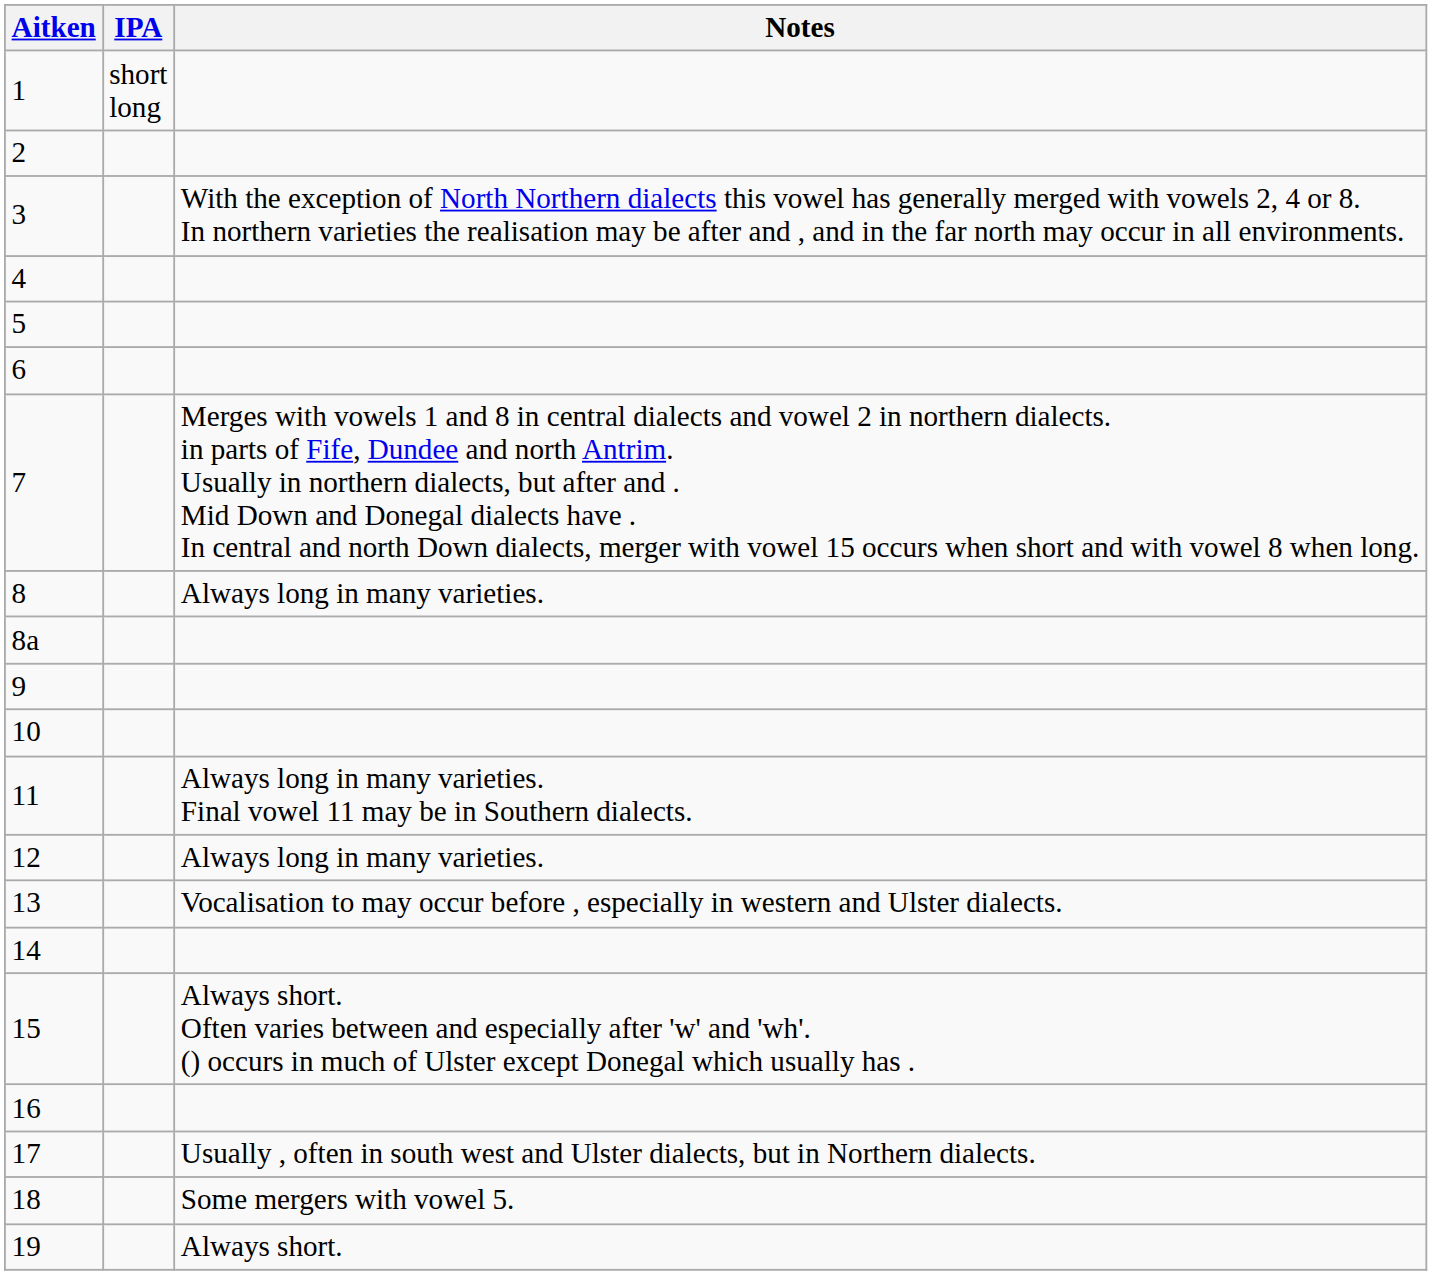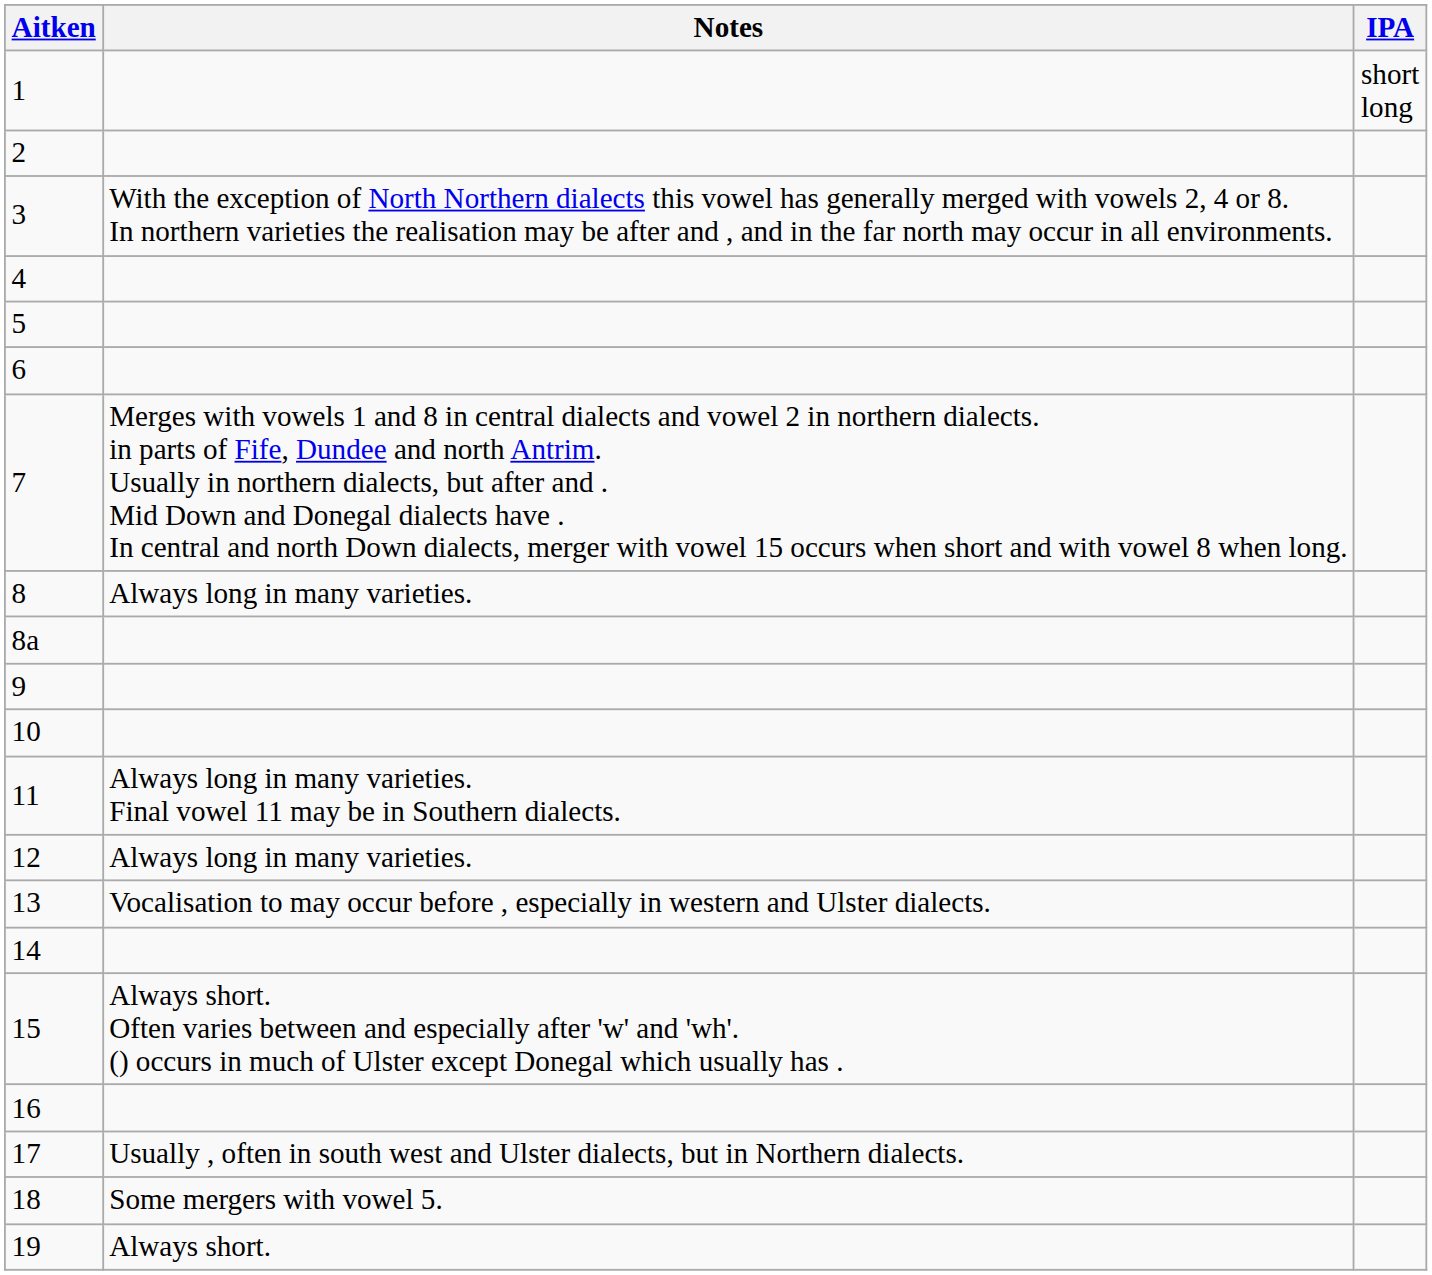 <table class="wikitable" border="1">
 <tr>
 <th><a href='#'>Aitken</a></th>
+<th>Notes</th>
 <th><a href='#'>IPA</a></th>
-<th>Notes</th>
 </tr>
 <tr>
 <td>1</td>
+<td></td>
 <td>short <br>long </td>
-<td></td>
 </tr>
 <tr>
 <td>2</td>
 <td></td>
 <td></td>
 </tr>
 <tr>
 <td>3</td>
+<td>With the exception of <a href='#'>North Northern dialects</a> this vowel has generally merged with vowels 2, 4 or 8.<br>In northern varieties the realisation may be  after  and , and in the far north  may occur in all environments.</td>
 <td></td>
-<td>With the exception of <a href='#'>North Northern dialects</a> this vowel has generally merged with vowels 2, 4 or 8.<br>In northern varieties the realisation may be  after  and , and in the far north  may occur in all environments.</td>
 </tr>
 <tr>
 <td>4</td>
 <td></td>
 <td></td>
 </tr>
 <tr>
 <td>5</td>
 <td></td>
 <td></td>
 </tr>
 <tr>
 <td>6</td>
 <td></td>
 <td></td>
 </tr>
 <tr>
 <td>7</td>
+<td>Merges with vowels 1 and 8 in central dialects and vowel 2 in northern dialects.<br> in parts of <a href='#'>Fife</a>, <a href='#'>Dundee</a> and north <a href='#'>Antrim</a>.<br>Usually  in northern dialects, but  after  and .<br>Mid Down and Donegal dialects have .<br>In central and north Down dialects, merger with vowel 15 occurs when short and with vowel 8 when long.</td>
 <td></td>
-<td>Merges with vowels 1 and 8 in central dialects and vowel 2 in northern dialects.<br> in parts of <a href='#'>Fife</a>, <a href='#'>Dundee</a> and north <a href='#'>Antrim</a>.<br>Usually  in northern dialects, but  after  and .<br>Mid Down and Donegal dialects have .<br>In central and north Down dialects, merger with vowel 15 occurs when short and with vowel 8 when long.</td>
 </tr>
 <tr>
 <td>8</td>
+<td>Always long in many varieties.</td>
 <td></td>
-<td>Always long in many varieties.</td>
 </tr>
 <tr>
 <td>8a</td>
 <td></td>
 <td></td>
 </tr>
 <tr>
 <td>9</td>
 <td></td>
 <td></td>
 </tr>
 <tr>
 <td>10</td>
 <td></td>
 <td></td>
 </tr>
 <tr>
 <td>11</td>
+<td>Always long in many varieties.<br>Final vowel 11 may be  in Southern dialects.</td>
 <td></td>
-<td>Always long in many varieties.<br>Final vowel 11 may be  in Southern dialects.</td>
 </tr>
 <tr>
 <td>12</td>
+<td>Always long in many varieties.</td>
 <td></td>
-<td>Always long in many varieties.</td>
 </tr>
 <tr>
 <td>13</td>
+<td>Vocalisation to  may occur before , especially in western and Ulster dialects.</td>
 <td></td>
-<td>Vocalisation to  may occur before , especially in western and Ulster dialects.</td>
 </tr>
 <tr>
 <td>14</td>
 <td></td>
 <td></td>
 </tr>
 <tr>
 <td>15</td>
+<td>Always short.<br>Often varies between  and  especially after 'w' and 'wh'.<br> () occurs in much of Ulster except Donegal which usually has .</td>
 <td></td>
-<td>Always short.<br>Often varies between  and  especially after 'w' and 'wh'.<br> () occurs in much of Ulster except Donegal which usually has .</td>
 </tr>
 <tr>
 <td>16</td>
 <td></td>
 <td></td>
 </tr>
 <tr>
 <td>17</td>
+<td>Usually , often  in south west and Ulster dialects, but  in Northern dialects.</td>
 <td></td>
-<td>Usually , often  in south west and Ulster dialects, but  in Northern dialects.</td>
 </tr>
 <tr>
 <td>18</td>
+<td>Some mergers with vowel 5.</td>
 <td></td>
-<td>Some mergers with vowel 5.</td>
 </tr>
 <tr>
 <td>19</td>
+<td>Always short.</td>
 <td></td>
-<td>Always short.</td>
 </tr>
 </table>
